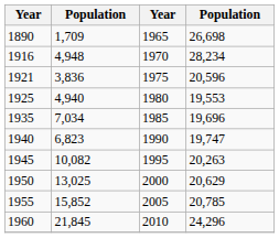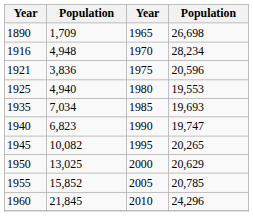 <table class="wikitable">
 <tr>
 <th width =  "50">Year</th>
 <th width = "100">Population</th>
 <th width =  "50">Year</th>
 <th width = "100">Population</th>
 </tr>
 <tr Valign=top>
 <td>1890</td>
 <td>1,709</td>
 <td>1965</td>
 <td>26,698</td>
 </tr>
 <tr>
 <td>1916</td>
 <td>4,948</td>
 <td>1970</td>
 <td>28,234</td>
 </tr>
 <tr>
 <td>1921</td>
 <td>3,836</td>
 <td>1975</td>
 <td>20,596</td>
 </tr>
 <tr>
 <td>1925</td>
 <td>4,940</td>
 <td>1980</td>
 <td>19,553</td>
 </tr>
 <tr>
 <td>1935</td>
 <td>7,034</td>
 <td>1985</td>
-<td>19,696</td>
+<td>19,693</td>
 </tr>
 <tr>
 <td>1940</td>
 <td>6,823</td>
 <td>1990</td>
 <td>19,747</td>
 </tr>
 <tr>
 <td>1945</td>
 <td>10,082</td>
 <td>1995</td>
-<td>20,263</td>
+<td>20,265</td>
 </tr>
 <tr>
 <td>1950</td>
 <td>13,025</td>
 <td>2000</td>
 <td>20,629</td>
 </tr>
 <tr>
 <td>1955</td>
 <td>15,852</td>
 <td>2005</td>
 <td>20,785</td>
 </tr>
 <tr>
 <td>1960</td>
 <td>21,845</td>
 <td>2010</td>
 <td>24,296</td>
 </tr>
 <tr>
 </tr>
 </table>
